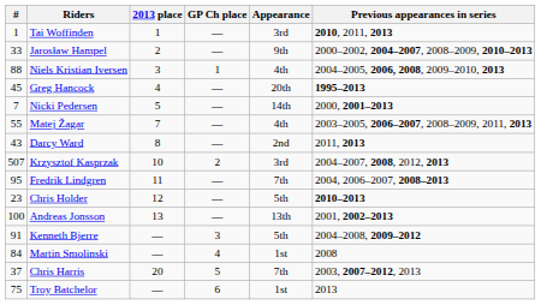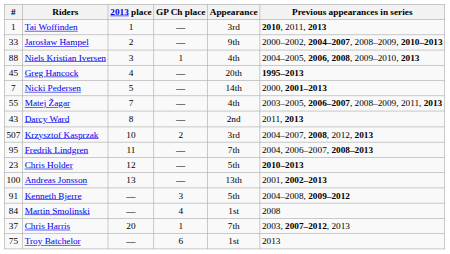 <table class="wikitable" style="text-align: center; font-size: 95%">
 <tr>
 <th>#</th>
 <th>Riders</th>
 <th><a href='#'>2013</a> place</th>
 <th>GP Ch place</th>
 <th>Appearance</th>
 <th>Previous appearances in series</th>
 </tr>
 <tr>
 <td>1</td>
 <td align=left> <a href='#'>Tai Woffinden</a></td>
 <td>1</td>
 <td>—</td>
 <td>3rd</td>
 <td align=left><strong>2010</strong>, 2011, <strong>2013</strong></td>
 </tr>
 <tr>
 <td>33</td>
 <td align=left> <a href='#'>Jarosław Hampel</a></td>
 <td>2</td>
 <td>—</td>
 <td>9th</td>
 <td align=left>2000–2002, <strong>2004–2007</strong>, 2008–2009, <strong>2010–2013</strong></td>
 </tr>
 <tr>
 <td>88</td>
 <td align=left> <a href='#'>Niels Kristian Iversen</a></td>
 <td>3</td>
 <td>1</td>
 <td>4th</td>
 <td align=left>2004–2005, <strong>2006, 2008</strong>, 2009–2010, <strong>2013</strong></td>
 </tr>
 <tr>
 <td>45</td>
 <td align=left> <a href='#'>Greg Hancock</a></td>
 <td>4</td>
 <td>—</td>
 <td>20th</td>
 <td align=left><strong>1995–2013</strong></td>
 </tr>
 <tr>
 <td>7</td>
 <td align=left> <a href='#'>Nicki Pedersen</a></td>
 <td>5</td>
 <td>—</td>
 <td>14th</td>
 <td align=left>2000, <strong>2001–2013</strong></td>
 </tr>
 <tr>
 <td>55</td>
 <td align=left> <a href='#'>Matej Žagar</a></td>
 <td>7</td>
 <td>—</td>
 <td>4th</td>
 <td align=left>2003–2005, <strong>2006–2007</strong>, 2008–2009, 2011, <strong>2013</strong></td>
 </tr>
 <tr>
 <td>43</td>
 <td align=left> <a href='#'>Darcy Ward</a></td>
 <td>8</td>
 <td>—</td>
 <td>2nd</td>
 <td align=left>2011, <strong>2013</strong></td>
 </tr>
 <tr>
 <td>507</td>
 <td align=left> <a href='#'>Krzysztof Kasprzak</a></td>
 <td>10</td>
 <td>2</td>
 <td>3rd</td>
 <td align=left>2004–2007, <strong>2008</strong>, 2012, <strong>2013</strong></td>
 </tr>
 <tr>
 <td>95</td>
 <td align=left> <a href='#'>Fredrik Lindgren</a></td>
 <td>11</td>
 <td>—</td>
 <td>7th</td>
 <td align=left>2004, 2006–2007, <strong>2008–2013</strong></td>
 </tr>
 <tr>
 <td>23</td>
 <td align=left> <a href='#'>Chris Holder</a></td>
 <td>12</td>
 <td>—</td>
 <td>5th</td>
 <td align=left><strong>2010–2013</strong></td>
 </tr>
 <tr>
 <td>100</td>
 <td align=left> <a href='#'>Andreas Jonsson</a></td>
 <td>13</td>
 <td>—</td>
 <td>13th</td>
 <td align=left>2001, <strong>2002–2013</strong></td>
 </tr>
 <tr>
 <td>91</td>
 <td align=left> <a href='#'>Kenneth Bjerre</a></td>
 <td>—</td>
 <td>3</td>
 <td>5th</td>
 <td align=left>2004–2008, <strong>2009–2012</strong></td>
 </tr>
 <tr>
 <td>84</td>
 <td align=left> <a href='#'>Martin Smolinski</a></td>
 <td>—</td>
 <td>4</td>
 <td>1st</td>
 <td align=left>2008</td>
 </tr>
 <tr>
 <td>37</td>
 <td align=left> <a href='#'>Chris Harris</a></td>
 <td>20</td>
-<td>5</td>
+<td>1</td>
 <td>7th</td>
 <td align=left>2003, <strong>2007–2012</strong>, 2013</td>
 </tr>
 <tr>
 <td>75</td>
 <td align=left> <a href='#'>Troy Batchelor</a></td>
 <td>—</td>
 <td>6</td>
 <td>1st</td>
 <td align=left>2013</td>
 </tr>
 </table>
